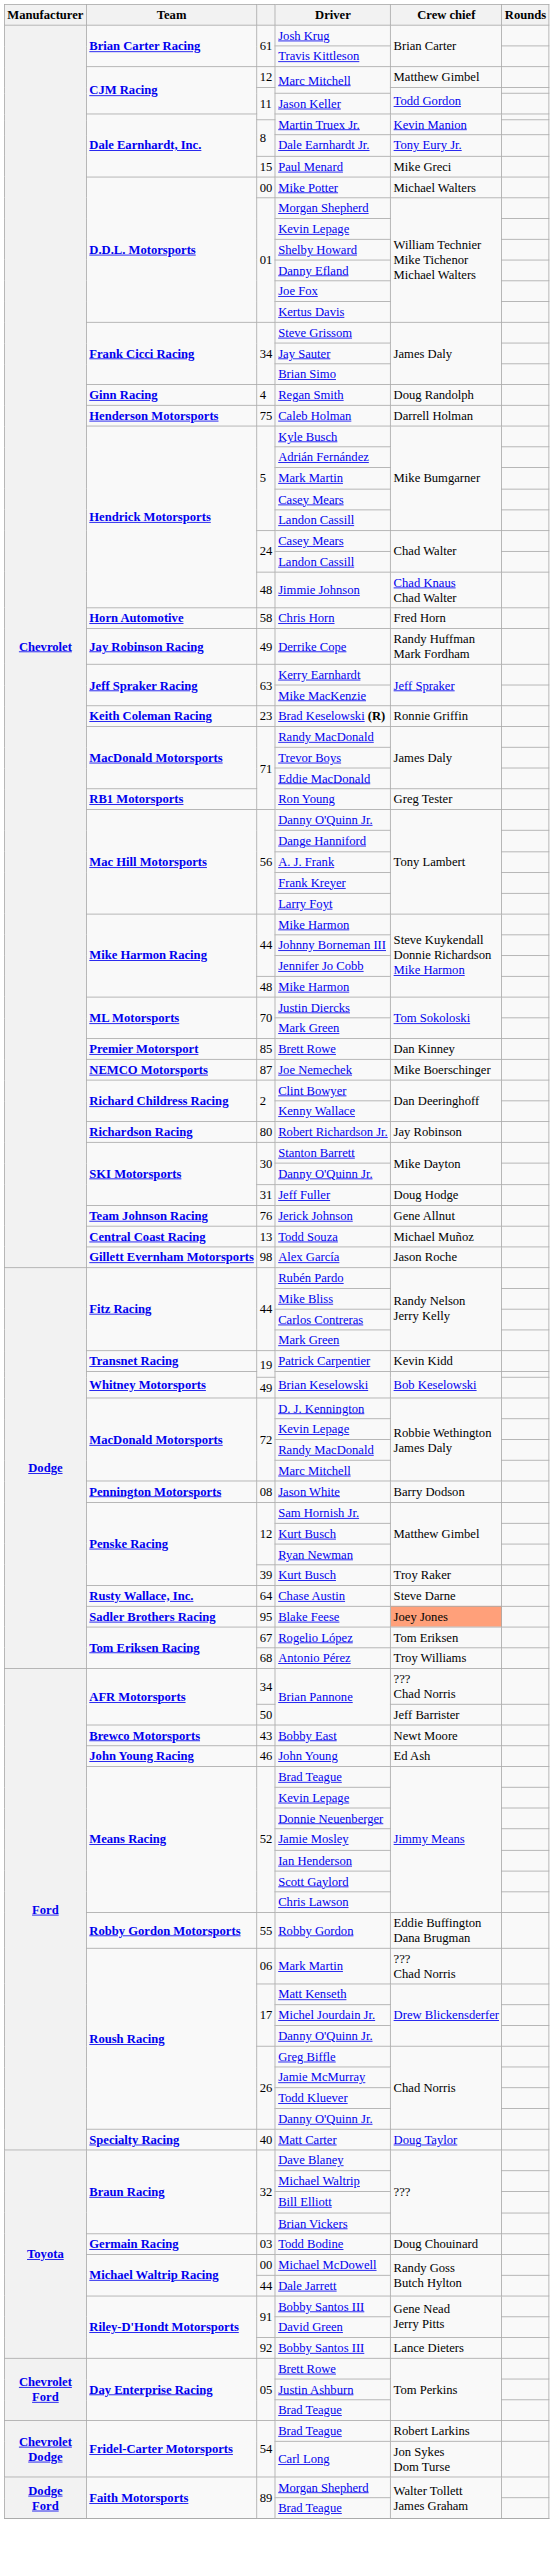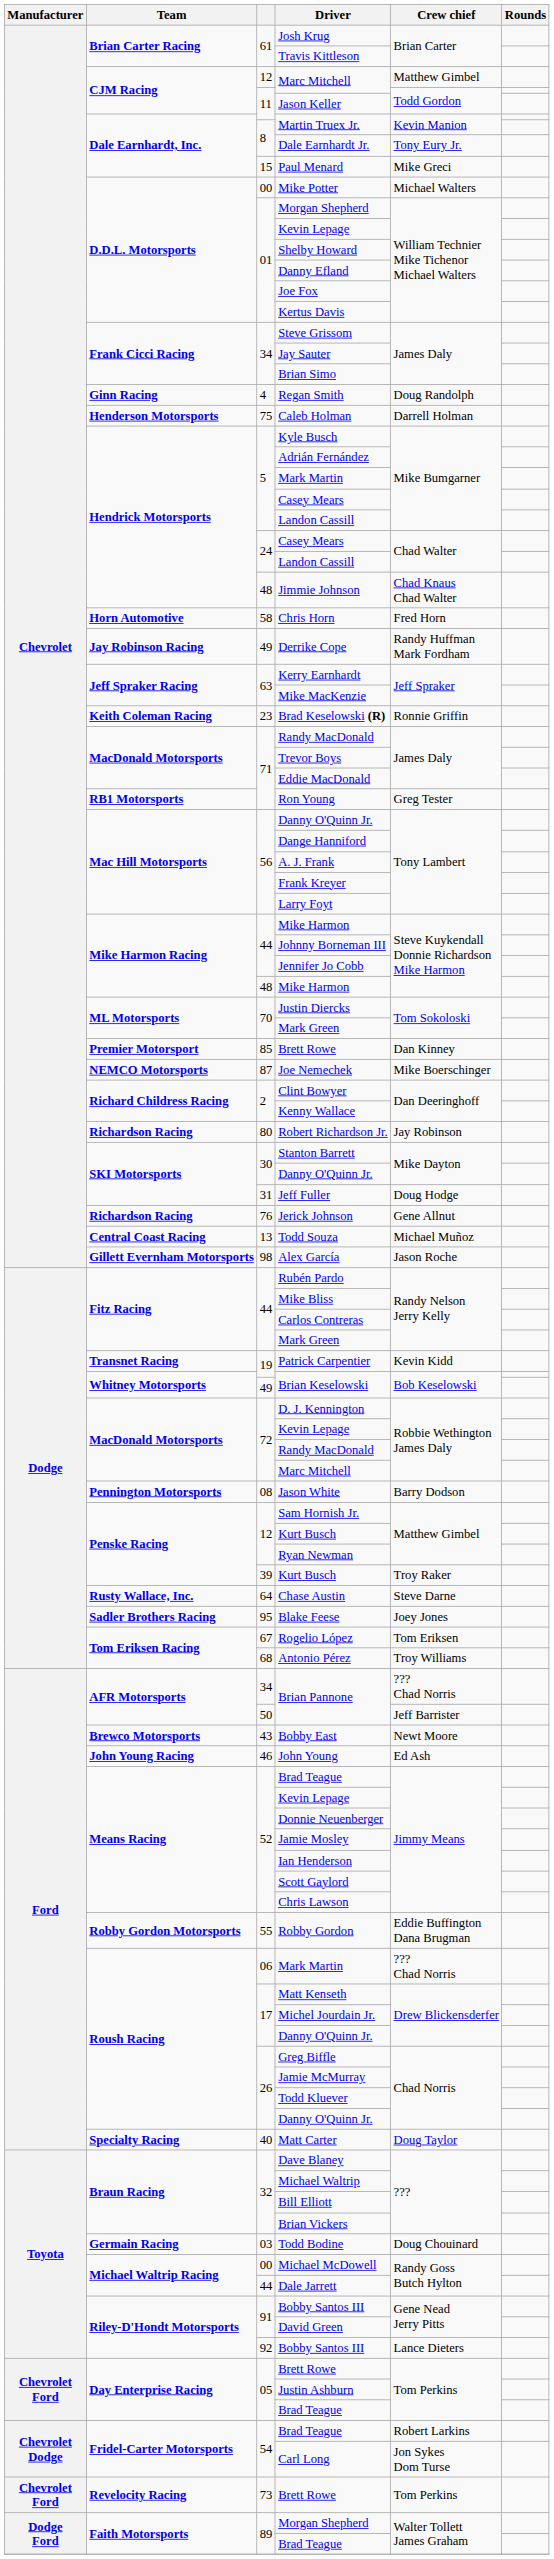 <table class="wikitable" style="font-size: 95%;">
 <tr>
 <th>Manufacturer</th>
 <th>Team</th>
 <th></th>
 <th>Driver</th>
 <th>Crew chief</th>
 <th>Rounds</th>
 </tr>
 <tr>
 <th rowspan=60><a href='#'>Chevrolet</a></th>
 <td rowspan=2><strong><a href='#'>Brian Carter Racing</a></strong></td>
 <td rowspan=2>61</td>
 <td><a href='#'>Josh Krug</a></td>
 <td rowspan=2>Brian Carter</td>
 <td></td>
 </tr>
 <tr>
 <td><a href='#'>Travis Kittleson</a></td>
 <td></td>
 </tr>
 <tr>
 <td rowspan=3><strong><a href='#'>CJM Racing</a></strong></td>
 <td>12</td>
 <td rowspan=2><a href='#'>Marc Mitchell</a></td>
 <td>Matthew Gimbel</td>
 <td></td>
 </tr>
 <tr>
 <td rowspan=3>11</td>
 <td rowspan=2><a href='#'>Todd Gordon</a></td>
 <td></td>
 </tr>
 <tr>
 <td><a href='#'>Jason Keller</a></td>
 <td></td>
 </tr>
 <tr>
 <td rowspan=4><strong><a href='#'>Dale Earnhardt, Inc.</a></strong></td>
 <td rowspan=2><a href='#'>Martin Truex Jr.</a></td>
 <td rowspan=2><a href='#'>Kevin Manion</a></td>
 <td></td>
 </tr>
 <tr>
 <td rowspan=2>8</td>
 <td></td>
 </tr>
 <tr>
 <td><a href='#'>Dale Earnhardt Jr.</a></td>
 <td><a href='#'>Tony Eury Jr.</a></td>
 <td></td>
 </tr>
 <tr>
 <td>15</td>
 <td><a href='#'>Paul Menard</a></td>
 <td>Mike Greci</td>
 <td></td>
 </tr>
 <tr>
 <td rowspan=7><strong><a href='#'>D.D.L. Motorsports</a></strong></td>
 <td>00</td>
 <td><a href='#'>Mike Potter</a></td>
 <td>Michael Walters</td>
 <td></td>
 </tr>
 <tr>
 <td rowspan=6>01</td>
 <td><a href='#'>Morgan Shepherd</a></td>
 <td rowspan=6>William Technier <small></small> <br> Mike Tichenor <small></small> <br> Michael Walters <small></small></td>
 <td></td>
 </tr>
 <tr>
 <td><a href='#'>Kevin Lepage</a></td>
 <td></td>
 </tr>
 <tr>
 <td><a href='#'>Shelby Howard</a></td>
 <td></td>
 </tr>
 <tr>
 <td><a href='#'>Danny Efland</a></td>
 <td></td>
 </tr>
 <tr>
 <td><a href='#'>Joe Fox</a></td>
 <td></td>
 </tr>
 <tr>
 <td><a href='#'>Kertus Davis</a></td>
 <td></td>
 </tr>
 <tr>
 <td rowspan=3><strong><a href='#'>Frank Cicci Racing</a></strong></td>
 <td rowspan=3>34</td>
 <td><a href='#'>Steve Grissom</a></td>
 <td rowspan=3>James Daly</td>
 <td></td>
 </tr>
 <tr>
 <td><a href='#'>Jay Sauter</a></td>
 <td></td>
 </tr>
 <tr>
 <td><a href='#'>Brian Simo</a></td>
 <td></td>
 </tr>
 <tr>
 <td><strong><a href='#'>Ginn Racing</a></strong></td>
 <td>4</td>
 <td><a href='#'>Regan Smith</a></td>
 <td>Doug Randolph</td>
 <td></td>
 </tr>
 <tr>
 <td><strong><a href='#'>Henderson Motorsports</a></strong></td>
 <td>75</td>
 <td><a href='#'>Caleb Holman</a></td>
 <td>Darrell Holman</td>
 <td></td>
 </tr>
 <tr>
 <td rowspan=8><strong><a href='#'>Hendrick Motorsports</a></strong></td>
 <td rowspan=5>5</td>
 <td><a href='#'>Kyle Busch</a></td>
 <td rowspan=5>Mike Bumgarner</td>
 <td></td>
 </tr>
 <tr>
 <td><a href='#'>Adrián Fernández</a></td>
 <td></td>
 </tr>
 <tr>
 <td><a href='#'>Mark Martin</a></td>
 <td></td>
 </tr>
 <tr>
 <td><a href='#'>Casey Mears</a></td>
 <td></td>
 </tr>
 <tr>
 <td><a href='#'>Landon Cassill</a></td>
 <td></td>
 </tr>
 <tr>
 <td rowspan=2>24</td>
 <td><a href='#'>Casey Mears</a></td>
 <td rowspan=2>Chad Walter</td>
 <td></td>
 </tr>
 <tr>
 <td><a href='#'>Landon Cassill</a></td>
 <td></td>
 </tr>
 <tr>
 <td>48</td>
 <td><a href='#'>Jimmie Johnson</a></td>
 <td><a href='#'>Chad Knaus</a> <small></small> <br> Chad Walter <small></small></td>
 <td></td>
 </tr>
 <tr>
 <td><strong><a href='#'>Horn Automotive</a></strong></td>
 <td>58</td>
 <td><a href='#'>Chris Horn</a></td>
 <td>Fred Horn</td>
 <td></td>
 </tr>
 <tr>
 <td><strong><a href='#'>Jay Robinson Racing</a></strong></td>
 <td>49</td>
 <td><a href='#'>Derrike Cope</a></td>
 <td>Randy Huffman <small></small> <br> Mark Fordham <small></small></td>
 <td></td>
 </tr>
 <tr>
 <td rowspan=2><strong><a href='#'>Jeff Spraker Racing</a></strong></td>
 <td rowspan=2>63</td>
 <td><a href='#'>Kerry Earnhardt</a></td>
 <td rowspan=2><a href='#'>Jeff Spraker</a></td>
 <td></td>
 </tr>
 <tr>
 <td><a href='#'>Mike MacKenzie</a></td>
 <td></td>
 </tr>
 <tr>
 <td><strong><a href='#'>Keith Coleman Racing</a></strong></td>
 <td>23</td>
 <td><a href='#'>Brad Keselowski</a> <strong>(R)</strong></td>
 <td>Ronnie Griffin</td>
 <td></td>
 </tr>
 <tr>
 <td rowspan=3><strong><a href='#'>MacDonald Motorsports</a></strong></td>
 <td rowspan=4>71</td>
 <td><a href='#'>Randy MacDonald</a></td>
 <td rowspan=3>James Daly</td>
 <td></td>
 </tr>
 <tr>
 <td><a href='#'>Trevor Boys</a></td>
 <td></td>
 </tr>
 <tr>
 <td><a href='#'>Eddie MacDonald</a></td>
 <td></td>
 </tr>
 <tr>
 <td><strong><a href='#'>RB1 Motorsports</a></strong></td>
 <td><a href='#'>Ron Young</a></td>
 <td>Greg Tester</td>
 <td></td>
 </tr>
 <tr>
 <td rowspan=5><strong><a href='#'>Mac Hill Motorsports</a></strong></td>
 <td rowspan=5>56</td>
 <td><a href='#'>Danny O'Quinn Jr.</a></td>
 <td rowspan=5>Tony Lambert</td>
 <td></td>
 </tr>
 <tr>
 <td><a href='#'>Dange Hanniford</a></td>
 <td></td>
 </tr>
 <tr>
 <td><a href='#'>A. J. Frank</a></td>
 <td></td>
 </tr>
 <tr>
 <td><a href='#'>Frank Kreyer</a></td>
 <td></td>
 </tr>
 <tr>
 <td><a href='#'>Larry Foyt</a></td>
 <td></td>
 </tr>
 <tr>
 <td rowspan=4><strong><a href='#'>Mike Harmon Racing</a></strong></td>
 <td rowspan=3>44</td>
 <td><a href='#'>Mike Harmon</a></td>
 <td rowspan=4>Steve Kuykendall <small></small> <br> Donnie Richardson <small></small> <br> <a href='#'>Mike Harmon</a> <small></small></td>
 <td></td>
 </tr>
 <tr>
 <td><a href='#'>Johnny Borneman III</a></td>
 <td></td>
 </tr>
 <tr>
 <td><a href='#'>Jennifer Jo Cobb</a></td>
 <td></td>
 </tr>
 <tr>
 <td>48</td>
 <td><a href='#'>Mike Harmon</a></td>
 <td></td>
 </tr>
 <tr>
 <td rowspan=2><strong><a href='#'>ML Motorsports</a></strong></td>
 <td rowspan=2>70</td>
 <td><a href='#'>Justin Diercks</a></td>
 <td rowspan=2><a href='#'>Tom Sokoloski</a></td>
 <td></td>
 </tr>
 <tr>
 <td><a href='#'>Mark Green</a></td>
 <td></td>
 </tr>
 <tr>
 <td><strong><a href='#'>Premier Motorsport</a></strong></td>
 <td>85</td>
 <td><a href='#'>Brett Rowe</a></td>
 <td>Dan Kinney</td>
 <td></td>
 </tr>
 <tr>
 <td><strong><a href='#'>NEMCO Motorsports</a></strong></td>
 <td>87</td>
 <td><a href='#'>Joe Nemechek</a></td>
 <td>Mike Boerschinger</td>
 <td></td>
 </tr>
 <tr>
 <td rowspan=2><strong><a href='#'>Richard Childress Racing</a></strong></td>
 <td rowspan=2>2</td>
 <td><a href='#'>Clint Bowyer</a></td>
 <td rowspan=2>Dan Deeringhoff</td>
 <td></td>
 </tr>
 <tr>
 <td><a href='#'>Kenny Wallace</a></td>
 <td></td>
 </tr>
 <tr>
 <td><strong><a href='#'>Richardson Racing</a></strong></td>
 <td>80</td>
 <td><a href='#'>Robert Richardson Jr.</a></td>
 <td>Jay Robinson</td>
 <td></td>
 </tr>
 <tr>
 <td rowspan=3><strong><a href='#'>SKI Motorsports</a></strong></td>
 <td rowspan=2>30</td>
 <td><a href='#'>Stanton Barrett</a></td>
 <td rowspan=2>Mike Dayton</td>
 <td></td>
 </tr>
 <tr>
 <td><a href='#'>Danny O'Quinn Jr.</a></td>
 <td></td>
 </tr>
 <tr>
 <td>31</td>
 <td><a href='#'>Jeff Fuller</a></td>
 <td>Doug Hodge</td>
 <td></td>
 </tr>
 <tr>
-<td><strong><a href='#'>Team Johnson Racing</a></strong></td>
+<td><strong><a href='#'>Richardson Racing</a></strong></td>
 <td>76</td>
 <td><a href='#'>Jerick Johnson</a></td>
 <td>Gene Allnut</td>
 <td></td>
 </tr>
 <tr>
 <td><strong><a href='#'>Central Coast Racing</a></strong></td>
 <td>13</td>
 <td><a href='#'>Todd Souza</a></td>
 <td>Michael Muñoz</td>
 <td></td>
 </tr>
 <tr>
 <td><strong><a href='#'>Gillett Evernham Motorsports</a></strong></td>
 <td>98</td>
 <td><a href='#'>Alex García</a></td>
 <td>Jason Roche</td>
 <td></td>
 </tr>
 <tr>
 <th rowspan=20><a href='#'>Dodge</a></th>
 <td rowspan=4><strong><a href='#'>Fitz Racing</a></strong></td>
 <td rowspan=4>44</td>
 <td><a href='#'>Rubén Pardo</a></td>
 <td rowspan=4>Randy Nelson <br> Jerry Kelly</td>
 <td></td>
 </tr>
 <tr>
 <td><a href='#'>Mike Bliss</a></td>
 <td></td>
 </tr>
 <tr>
 <td><a href='#'>Carlos Contreras</a></td>
 <td></td>
 </tr>
 <tr>
 <td><a href='#'>Mark Green</a></td>
 <td></td>
 </tr>
 <tr>
 <td><strong><a href='#'>Transnet Racing</a></strong></td>
 <td rowspan=2>19</td>
 <td><a href='#'>Patrick Carpentier</a></td>
 <td>Kevin Kidd</td>
 <td></td>
 </tr>
 <tr>
 <td rowspan=2><strong><a href='#'>Whitney Motorsports</a></strong></td>
 <td rowspan=2><a href='#'>Brian Keselowski</a></td>
 <td rowspan=2><a href='#'>Bob Keselowski</a></td>
 <td></td>
 </tr>
 <tr>
 <td>49</td>
 <td></td>
 </tr>
 <tr>
 <td rowspan=4><strong><a href='#'>MacDonald Motorsports</a></strong></td>
 <td rowspan=4>72</td>
 <td><a href='#'>D. J. Kennington</a></td>
 <td rowspan=4>Robbie Wethington <small></small> <br> James Daly <small></small></td>
 <td></td>
 </tr>
 <tr>
 <td><a href='#'>Kevin Lepage</a></td>
 <td></td>
 </tr>
 <tr>
 <td><a href='#'>Randy MacDonald</a></td>
 <td></td>
 </tr>
 <tr>
 <td><a href='#'>Marc Mitchell</a></td>
 <td></td>
 </tr>
 <tr>
 <td><strong><a href='#'>Pennington Motorsports</a></strong></td>
 <td>08</td>
 <td><a href='#'>Jason White</a></td>
 <td>Barry Dodson</td>
 <td></td>
 </tr>
 <tr>
 <td rowspan=4><strong><a href='#'>Penske Racing</a></strong></td>
 <td rowspan=3>12</td>
 <td><a href='#'>Sam Hornish Jr.</a></td>
 <td rowspan=3>Matthew Gimbel</td>
 <td></td>
 </tr>
 <tr>
 <td><a href='#'>Kurt Busch</a></td>
 <td></td>
 </tr>
 <tr>
 <td><a href='#'>Ryan Newman</a></td>
 <td></td>
 </tr>
 <tr>
 <td>39</td>
 <td><a href='#'>Kurt Busch</a></td>
 <td>Troy Raker</td>
 <td></td>
 </tr>
 <tr>
 <td><strong><a href='#'>Rusty Wallace, Inc.</a></strong></td>
 <td>64</td>
 <td><a href='#'>Chase Austin</a></td>
 <td>Steve Darne</td>
 <td></td>
 </tr>
 <tr>
 <td><strong><a href='#'>Sadler Brothers Racing</a></strong></td>
 <td>95</td>
 <td><a href='#'>Blake Feese</a></td>
-<td style="background: lightsalmon;">Joey Jones</td>
+<td>Joey Jones</td>
 <td></td>
 </tr>
 <tr>
 <td rowspan=2><strong><a href='#'>Tom Eriksen Racing</a></strong></td>
 <td>67</td>
 <td><a href='#'>Rogelio López</a></td>
 <td>Tom Eriksen</td>
 <td></td>
 </tr>
 <tr>
 <td>68</td>
 <td><a href='#'>Antonio Pérez</a></td>
 <td>Troy Williams</td>
 <td></td>
 </tr>
 <tr>
 <th rowspan=21><a href='#'>Ford</a></th>
 <td rowspan=2><strong><a href='#'>AFR Motorsports</a></strong></td>
 <td>34</td>
 <td rowspan=2><a href='#'>Brian Pannone</a></td>
 <td>??? <small></small> <br> Chad Norris <small></small></td>
 <td></td>
 </tr>
 <tr>
 <td>50</td>
 <td>Jeff Barrister</td>
 <td></td>
 </tr>
 <tr>
 <td><strong><a href='#'>Brewco Motorsports</a></strong></td>
 <td>43</td>
 <td><a href='#'>Bobby East</a></td>
 <td>Newt Moore</td>
 <td></td>
 </tr>
 <tr>
 <td><strong><a href='#'>John Young Racing</a></strong></td>
 <td>46</td>
 <td><a href='#'>John Young</a></td>
 <td>Ed Ash</td>
 <td></td>
 </tr>
 <tr>
 <td rowspan=7><strong><a href='#'>Means Racing</a></strong></td>
 <td rowspan=7>52</td>
 <td><a href='#'>Brad Teague</a></td>
 <td rowspan=7><a href='#'>Jimmy Means</a></td>
 <td></td>
 </tr>
 <tr>
 <td><a href='#'>Kevin Lepage</a></td>
 <td></td>
 </tr>
 <tr>
 <td><a href='#'>Donnie Neuenberger</a></td>
 <td></td>
 </tr>
 <tr>
 <td><a href='#'>Jamie Mosley</a></td>
 <td></td>
 </tr>
 <tr>
 <td><a href='#'>Ian Henderson</a></td>
 <td></td>
 </tr>
 <tr>
 <td><a href='#'>Scott Gaylord</a></td>
 <td></td>
 </tr>
 <tr>
 <td><a href='#'>Chris Lawson</a></td>
 <td></td>
 </tr>
 <tr>
 <td><strong><a href='#'>Robby Gordon Motorsports</a></strong></td>
 <td>55</td>
 <td><a href='#'>Robby Gordon</a></td>
 <td>Eddie Buffington <small></small> <br> Dana Brugman <small></small></td>
 <td></td>
 </tr>
 <tr>
 <td rowspan=8><strong><a href='#'>Roush Racing</a></strong></td>
 <td>06</td>
 <td><a href='#'>Mark Martin</a></td>
 <td>??? <small></small> <br> Chad Norris <small></small></td>
 <td></td>
 </tr>
 <tr>
 <td rowspan=3>17</td>
 <td><a href='#'>Matt Kenseth</a></td>
 <td rowspan=3><a href='#'>Drew Blickensderfer</a></td>
 <td></td>
 </tr>
 <tr>
 <td><a href='#'>Michel Jourdain Jr.</a></td>
 <td></td>
 </tr>
 <tr>
 <td><a href='#'>Danny O'Quinn Jr.</a></td>
 <td></td>
 </tr>
 <tr>
 <td rowspan=4>26</td>
 <td><a href='#'>Greg Biffle</a></td>
 <td rowspan=4>Chad Norris</td>
 <td></td>
 </tr>
 <tr>
 <td><a href='#'>Jamie McMurray</a></td>
 <td></td>
 </tr>
 <tr>
 <td><a href='#'>Todd Kluever</a></td>
 <td></td>
 </tr>
 <tr>
 <td><a href='#'>Danny O'Quinn Jr.</a></td>
 <td></td>
 </tr>
 <tr>
 <td><strong><a href='#'>Specialty Racing</a></strong></td>
 <td>40</td>
 <td><a href='#'>Matt Carter</a></td>
 <td><a href='#'>Doug Taylor</a></td>
 <td></td>
 </tr>
 <tr>
 <th rowspan=10><a href='#'>Toyota</a></th>
 <td rowspan=4><strong><a href='#'>Braun Racing</a></strong></td>
 <td rowspan=4>32</td>
 <td><a href='#'>Dave Blaney</a></td>
 <td rowspan=4>???</td>
 <td></td>
 </tr>
 <tr>
 <td><a href='#'>Michael Waltrip</a></td>
 <td></td>
 </tr>
 <tr>
 <td><a href='#'>Bill Elliott</a></td>
 <td></td>
 </tr>
 <tr>
 <td><a href='#'>Brian Vickers</a></td>
 <td></td>
 </tr>
 <tr>
 <td><strong><a href='#'>Germain Racing</a></strong></td>
 <td>03</td>
 <td><a href='#'>Todd Bodine</a></td>
 <td>Doug Chouinard</td>
 <td></td>
 </tr>
 <tr>
 <td rowspan=2><strong><a href='#'>Michael Waltrip Racing</a></strong></td>
 <td>00</td>
 <td><a href='#'>Michael McDowell</a></td>
 <td rowspan=2>Randy Goss <small></small> <br> Butch Hylton <small></small></td>
 <td></td>
 </tr>
 <tr>
 <td>44</td>
 <td><a href='#'>Dale Jarrett</a></td>
 <td></td>
 </tr>
 <tr>
 <td rowspan=3><strong><a href='#'>Riley-D'Hondt Motorsports</a></strong></td>
 <td rowspan=2>91</td>
 <td><a href='#'>Bobby Santos III</a></td>
 <td rowspan=2>Gene Nead <small></small> <br> Jerry Pitts <small></small></td>
 <td></td>
 </tr>
 <tr>
 <td><a href='#'>David Green</a></td>
 <td></td>
 </tr>
 <tr>
 <td>92</td>
 <td><a href='#'>Bobby Santos III</a></td>
 <td>Lance Dieters</td>
 <td></td>
 </tr>
 <tr>
 <th rowspan=3><a href='#'>Chevrolet</a><br><a href='#'>Ford</a></th>
 <td rowspan=3><strong><a href='#'>Day Enterprise Racing</a></strong></td>
 <td rowspan=3>05</td>
 <td><a href='#'>Brett Rowe</a></td>
 <td rowspan=3>Tom Perkins</td>
 <td></td>
 </tr>
 <tr>
 <td><a href='#'>Justin Ashburn</a></td>
 <td></td>
 </tr>
 <tr>
 <td><a href='#'>Brad Teague</a></td>
 <td></td>
 </tr>
 <tr>
 <th rowspan=2><a href='#'>Chevrolet</a><br><a href='#'>Dodge</a></th>
 <td rowspan=2><strong><a href='#'>Fridel-Carter Motorsports</a></strong></td>
 <td rowspan=2>54</td>
 <td><a href='#'>Brad Teague</a></td>
 <td>Robert Larkins</td>
 <td></td>
 </tr>
 <tr>
 <td><a href='#'>Carl Long</a></td>
 <td>Jon Sykes <small></small> <br> Dom Turse <small></small></td>
 <td></td>
 </tr>
 <tr>
+<th><a href='#'>Chevrolet</a><br><a href='#'>Ford</a></th>
+<td><strong><a href='#'>Revelocity Racing</a></strong></td>
+<td>73</td>
+<td><a href='#'>Brett Rowe</a></td>
+<td>Tom Perkins</td>
+<td></td>
+</tr>
+<tr>
 <th rowspan=2><a href='#'>Dodge</a><br><a href='#'>Ford</a></th>
 <td rowspan=2><strong><a href='#'>Faith Motorsports</a></strong></td>
 <td rowspan=2>89</td>
 <td><a href='#'>Morgan Shepherd</a></td>
 <td rowspan=2>Walter Tollett <small></small> <br> James Graham <small></small></td>
 <td></td>
 </tr>
 <tr>
 <td><a href='#'>Brad Teague</a></td>
 <td></td>
 </tr>
 <tr>
 </tr>
 </table>
